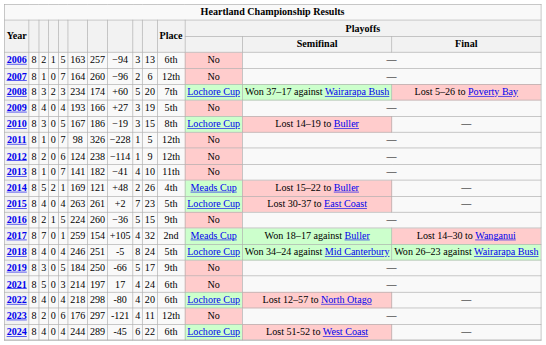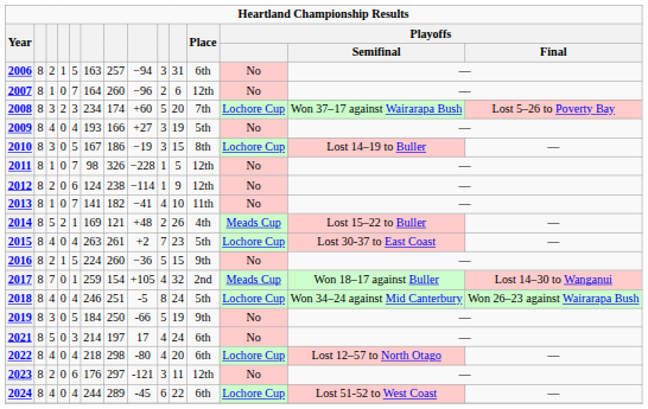 <table class="wikitable" style="text-align:center">
 <tr>
 <td colspan=14><strong>Heartland Championship Results</strong></td>
 </tr>
 <tr>
 <th rowspan=2>Year</th>
 <th rowspan=2></th>
 <th rowspan=2></th>
 <th rowspan=2></th>
 <th rowspan=2></th>
 <th rowspan=2></th>
 <th rowspan=2></th>
 <th rowspan=2></th>
 <th rowspan=2></th>
 <th rowspan=2></th>
 <th rowspan=2>Place</th>
 <th colspan=3>Playoffs</th>
 </tr>
 <tr>
 <th></th>
 <th>Semifinal</th>
 <th>Final</th>
 </tr>
 <tr>
 <th><a href='#'>2006</a></th>
 <td>8</td>
 <td>2</td>
 <td>1</td>
 <td>5</td>
 <td>163</td>
 <td>257</td>
 <td>−94</td>
 <td>3</td>
-<td>13</td>
+<td>31</td>
 <td>6th</td>
 <td style="background: #FFCCCC;">No</td>
 <td colspan=2>—</td>
 </tr>
 <tr>
 <th><a href='#'>2007</a></th>
 <td>8</td>
 <td>1</td>
 <td>0</td>
 <td>7</td>
 <td>164</td>
 <td>260</td>
 <td>−96</td>
 <td>2</td>
 <td>6</td>
 <td>12th</td>
 <td style="background: #FFCCCC;">No</td>
 <td colspan=2>—</td>
 </tr>
 <tr>
 <th><a href='#'>2008</a></th>
 <td>8</td>
 <td>3</td>
 <td>2</td>
 <td>3</td>
 <td>234</td>
 <td>174</td>
 <td>+60</td>
 <td>5</td>
 <td>20</td>
 <td>7th</td>
 <td style="background: #cfc;"><a href='#'>Lochore Cup</a></td>
 <td style="background: #cfc;">Won 37–17 against <a href='#'>Wairarapa Bush</a></td>
 <td style="background: #FFCCCC;">Lost 5–26 to <a href='#'>Poverty Bay</a></td>
 </tr>
 <tr>
 <th><a href='#'>2009</a></th>
 <td>8</td>
 <td>4</td>
 <td>0</td>
 <td>4</td>
 <td>193</td>
 <td>166</td>
 <td>+27</td>
 <td>3</td>
 <td>19</td>
 <td>5th</td>
 <td style="background: #FFCCCC;">No</td>
 <td colspan=2>—</td>
 </tr>
 <tr>
 <th><a href='#'>2010</a></th>
 <td>8</td>
 <td>3</td>
 <td>0</td>
 <td>5</td>
 <td>167</td>
 <td>186</td>
 <td>−19</td>
 <td>3</td>
 <td>15</td>
 <td>8th</td>
 <td style="background: #cfc;"><a href='#'>Lochore Cup</a></td>
 <td style="background: #FFCCCC;">Lost 14–19 to <a href='#'>Buller</a></td>
 <td>—</td>
 </tr>
 <tr>
 <th><a href='#'>2011</a></th>
 <td>8</td>
 <td>1</td>
 <td>0</td>
 <td>7</td>
 <td>98</td>
 <td>326</td>
 <td>−228</td>
 <td>1</td>
 <td>5</td>
 <td>12th</td>
 <td style="background: #FFCCCC;">No</td>
 <td colspan=2>—</td>
 </tr>
 <tr>
 <th><a href='#'>2012</a></th>
 <td>8</td>
 <td>2</td>
 <td>0</td>
 <td>6</td>
 <td>124</td>
 <td>238</td>
 <td>−114</td>
 <td>1</td>
 <td>9</td>
 <td>12th</td>
 <td style="background: #FFCCCC;">No</td>
 <td colspan=2>—</td>
 </tr>
 <tr>
 <th><a href='#'>2013</a></th>
 <td>8</td>
 <td>1</td>
 <td>0</td>
 <td>7</td>
 <td>141</td>
 <td>182</td>
 <td>−41</td>
 <td>4</td>
 <td>10</td>
 <td>11th</td>
 <td style="background: #FFCCCC;">No</td>
 <td colspan=2>—</td>
 </tr>
 <tr>
 <th><a href='#'>2014</a></th>
 <td>8</td>
 <td>5</td>
 <td>2</td>
 <td>1</td>
 <td>169</td>
 <td>121</td>
 <td>+48</td>
 <td>2</td>
 <td>26</td>
 <td>4th</td>
 <td style="background: #cfc;"><a href='#'>Meads Cup</a></td>
 <td style="background: #FFCCCC;">Lost 15–22 to <a href='#'>Buller</a></td>
 <td>—</td>
 </tr>
 <tr>
 <th><a href='#'>2015</a></th>
 <td>8</td>
 <td>4</td>
 <td>0</td>
 <td>4</td>
 <td>263</td>
 <td>261</td>
 <td>+2</td>
 <td>7</td>
 <td>23</td>
 <td>5th</td>
 <td style="background: #cfc;"><a href='#'>Lochore Cup</a></td>
 <td style="background: #FFCCCC;">Lost 30-37 to <a href='#'>East Coast</a></td>
 <td>—</td>
 </tr>
 <tr>
 <th><a href='#'>2016</a></th>
 <td>8</td>
 <td>2</td>
 <td>1</td>
 <td>5</td>
 <td>224</td>
 <td>260</td>
 <td>−36</td>
 <td>5</td>
 <td>15</td>
 <td>9th</td>
 <td style="background: #FFCCCC;">No</td>
 <td colspan=2>—</td>
 </tr>
 <tr>
 <th><a href='#'>2017</a></th>
 <td>8</td>
 <td>7</td>
 <td>0</td>
 <td>1</td>
 <td>259</td>
 <td>154</td>
 <td>+105</td>
 <td>4</td>
 <td>32</td>
 <td>2nd</td>
 <td style="background: #cfc;"><a href='#'>Meads Cup</a></td>
 <td style="background: #cfc;">Won 18–17 against <a href='#'>Buller</a></td>
 <td style="background: #FFCCCC;">Lost 14–30 to <a href='#'>Wanganui</a></td>
 </tr>
 <tr>
 <th><a href='#'>2018</a></th>
 <td>8</td>
 <td>4</td>
 <td>0</td>
 <td>4</td>
 <td>246</td>
 <td>251</td>
 <td>-5</td>
 <td>8</td>
 <td>24</td>
 <td>5th</td>
 <td style="background: #cfc;"><a href='#'>Lochore Cup</a></td>
 <td style="background: #cfc;">Won 34–24 against <a href='#'>Mid Canterbury</a></td>
 <td style="background: #cfc;">Won 26–23 against <a href='#'>Wairarapa Bush</a></td>
 </tr>
 <tr>
 <th><a href='#'>2019</a></th>
 <td>8</td>
 <td>3</td>
 <td>0</td>
 <td>5</td>
 <td>184</td>
 <td>250</td>
 <td>-66</td>
 <td>5</td>
-<td>17</td>
+<td>19</td>
 <td>9th</td>
 <td style="background: #FFCCCC;">No</td>
 <td colspan=2>—</td>
 </tr>
 <tr>
 <th><a href='#'>2021</a></th>
 <td>8</td>
 <td>5</td>
 <td>0</td>
 <td>3</td>
 <td>214</td>
 <td>197</td>
 <td>17</td>
 <td>4</td>
 <td>24</td>
 <td>6th</td>
 <td style="background: #FFCCCC;">No</td>
 <td colspan=2>—</td>
 </tr>
 <tr>
 <th><a href='#'>2022</a></th>
 <td>8</td>
 <td>4</td>
 <td>0</td>
 <td>4</td>
 <td>218</td>
 <td>298</td>
 <td>-80</td>
 <td>4</td>
 <td>20</td>
 <td>6th</td>
 <td style="background: #cfc;"><a href='#'>Lochore Cup</a></td>
 <td style="background: #FFCCCC;">Lost 12–57 to <a href='#'>North Otago</a></td>
 <td>—</td>
 </tr>
 <tr>
 <th><a href='#'>2023</a></th>
 <td>8</td>
 <td>2</td>
 <td>0</td>
 <td>6</td>
 <td>176</td>
 <td>297</td>
 <td>-121</td>
-<td>4</td>
+<td>3</td>
 <td>11</td>
 <td>12th</td>
 <td style="background: #FFCCCC;">No</td>
 <td colspan=2>—</td>
 </tr>
 <tr>
 <th><a href='#'>2024</a></th>
 <td>8</td>
 <td>4</td>
 <td>0</td>
 <td>4</td>
 <td>244</td>
 <td>289</td>
 <td>-45</td>
 <td>6</td>
 <td>22</td>
 <td>6th</td>
 <td style="background: #cfc;"><a href='#'>Lochore Cup</a></td>
 <td style="background: #FFCCCC;">Lost 51-52 to <a href='#'>West Coast</a></td>
 <td>—</td>
 </tr>
 <tr>
 </tr>
 </table>
